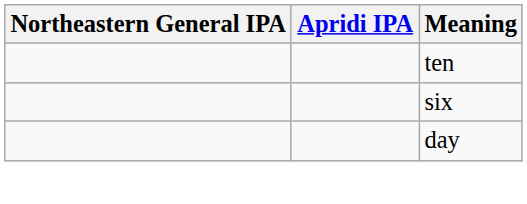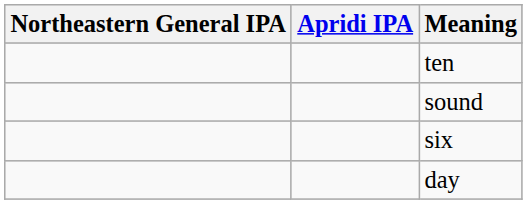 <table class="wikitable">
 <tr>
 <th>Northeastern General IPA</th>
 <th><a href='#'>Apridi IPA</a></th>
 <th>Meaning</th>
 </tr>
 <tr>
 <td></td>
 <td></td>
 <td>ten</td>
 </tr>
 <tr>
 <td></td>
 <td></td>
+<td>sound</td>
+</tr>
+<tr>
+<td></td>
+<td></td>
 <td>six</td>
 </tr>
 <tr>
 <td></td>
 <td></td>
 <td>day</td>
 </tr>
 </table>
